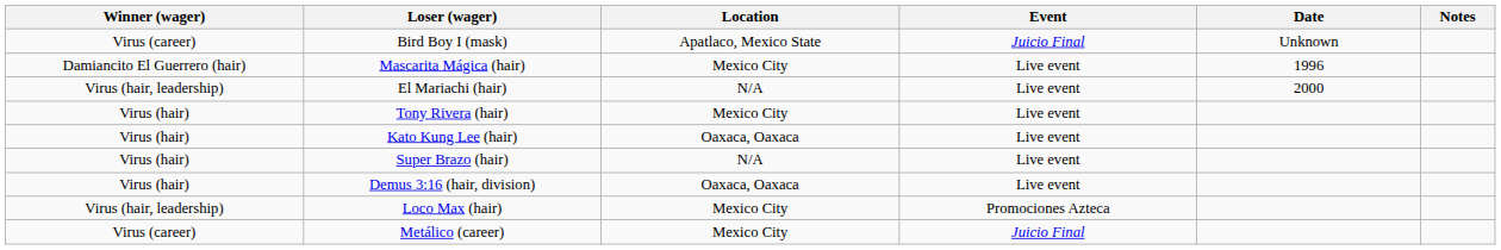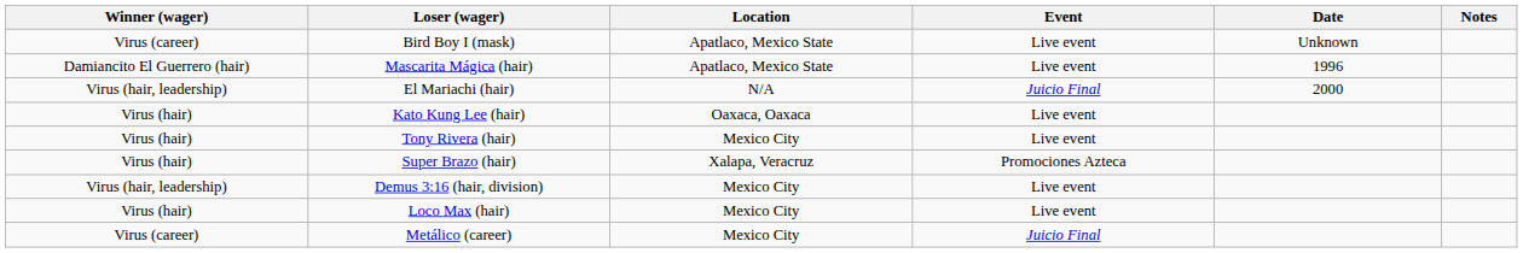 <table class="wikitable sortable" width=100%  style="text-align: center">
 <tr>
 <th width=20% scope="col">Winner (wager)</th>
 <th width=20% scope="col">Loser (wager)</th>
 <th width=20% scope="col">Location</th>
 <th width=20% scope="col">Event</th>
 <th width=15% scope="col">Date</th>
 <th class="unsortable" width=5% scope="col">Notes</th>
 </tr>
 <tr>
 <td>Virus (career)</td>
 <td>Bird Boy I (mask)</td>
 <td>Apatlaco, Mexico State</td>
-<td><em><a href='#'>Juicio Final</a></em></td>
+<td>Live event</td>
 <td>Unknown</td>
 <td></td>
 </tr>
 <tr>
 <td>Damiancito El Guerrero (hair)</td>
 <td><a href='#'>Mascarita Mágica</a> (hair)</td>
-<td>Mexico City</td>
+<td>Apatlaco, Mexico State</td>
 <td>Live event</td>
 <td>1996</td>
 <td></td>
 </tr>
 <tr>
 <td>Virus (hair, leadership)</td>
 <td>El Mariachi (hair)</td>
 <td>N/A</td>
+<td><em><a href='#'>Juicio Final</a></em></td>
+<td>2000</td>
+<td></td>
+</tr>
+<tr>
+<td>Virus (hair)</td>
+<td><a href='#'>Kato Kung Lee</a> (hair)</td>
+<td>Oaxaca, Oaxaca</td>
 <td>Live event</td>
-<td>2000</td>
+<td></td>
 <td></td>
 </tr>
 <tr>
 <td>Virus (hair)</td>
 <td><a href='#'>Tony Rivera</a> (hair)</td>
 <td>Mexico City</td>
 <td>Live event</td>
 <td></td>
 <td></td>
 </tr>
 <tr>
 <td>Virus (hair)</td>
-<td><a href='#'>Kato Kung Lee</a> (hair)</td>
-<td>Oaxaca, Oaxaca</td>
+<td><a href='#'>Super Brazo</a> (hair)</td>
+<td>Xalapa, Veracruz</td>
+<td>Promociones Azteca</td>
+<td></td>
+<td></td>
+</tr>
+<tr>
+<td>Virus (hair, leadership)</td>
+<td><a href='#'>Demus 3:16</a> (hair, division)</td>
+<td>Mexico City</td>
 <td>Live event</td>
 <td></td>
 <td></td>
 </tr>
 <tr>
 <td>Virus (hair)</td>
-<td><a href='#'>Super Brazo</a> (hair)</td>
-<td>N/A</td>
-<td>Live event</td>
-<td></td>
-<td></td>
-</tr>
-<tr>
-<td>Virus (hair)</td>
-<td><a href='#'>Demus 3:16</a> (hair, division)</td>
-<td>Oaxaca, Oaxaca</td>
-<td>Live event</td>
-<td></td>
-<td></td>
-</tr>
-<tr>
-<td>Virus (hair, leadership)</td>
 <td><a href='#'>Loco Max</a> (hair)</td>
 <td>Mexico City</td>
-<td>Promociones Azteca</td>
+<td>Live event</td>
 <td></td>
 <td></td>
 </tr>
 <tr>
 <td>Virus (career)</td>
 <td><a href='#'>Metálico</a> (career)</td>
 <td>Mexico City</td>
 <td><em><a href='#'>Juicio Final</a></em></td>
 <td></td>
 <td></td>
 </tr>
 </table>
